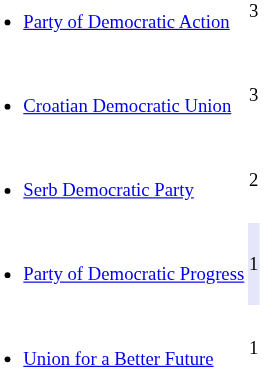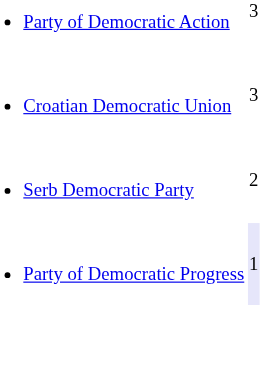 <table>
 <tr>
 <td><br><ul><li><a href='#'>Party of Democratic Action</a></li></ul></td>
 <td><div>3</div></td>
 </tr>
 <tr>
 <td><br><ul><li><a href='#'>Croatian Democratic Union</a></li></ul></td>
 <td><div>3</div></td>
 </tr>
 <tr>
 <td><br><ul><li><a href='#'>Serb Democratic Party</a></li></ul></td>
 <td><div>2</div></td>
 </tr>
 <tr>
 <td><br><ul><li><a href='#'>Party of Democratic Progress</a></li></ul></td>
 <td style="background: lavender;"><div>1</div></td>
 </tr>
-<tr>
-<td><br><ul><li><a href='#'>Union for a Better Future</a></li></ul></td>
-<td><div>1</div></td>
-</tr>
 </table>
